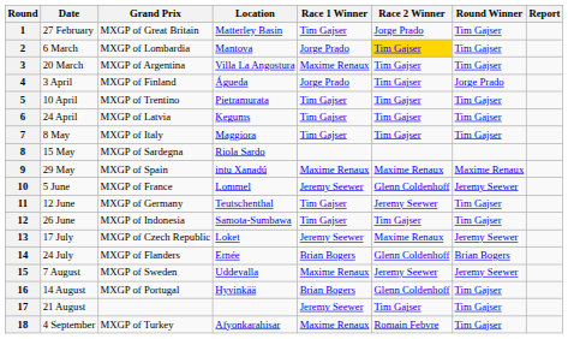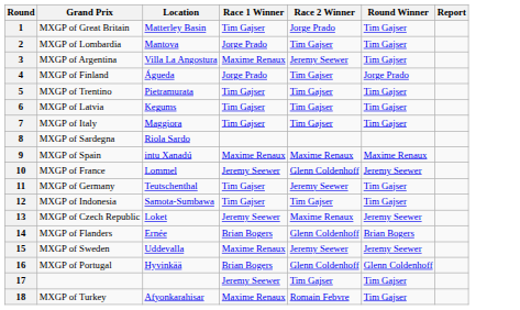 <table class="wikitable" style="font-size: 85%;">
 <tr>
 <th>Round</th>
-<th>Date</th>
 <th>Grand Prix</th>
 <th>Location</th>
 <th>Race 1 Winner</th>
 <th>Race 2 Winner</th>
 <th>Round Winner</th>
 <th>Report</th>
 </tr>
 <tr>
 <th>1</th>
-<td>27 February</td>
 <td> MXGP of Great Britain</td>
 <td><a href='#'>Matterley Basin</a></td>
 <td> <a href='#'>Tim Gajser</a></td>
 <td> <a href='#'>Jorge Prado</a></td>
 <td> <a href='#'>Tim Gajser</a></td>
 <td></td>
 </tr>
 <tr>
 <th>2</th>
-<td>6 March</td>
 <td> MXGP of Lombardia</td>
 <td><a href='#'>Mantova</a></td>
 <td> <a href='#'>Jorge Prado</a></td>
-<td style="background: gold;"> <a href='#'>Tim Gajser</a></td>
+<td> <a href='#'>Tim Gajser</a></td>
 <td> <a href='#'>Tim Gajser</a></td>
 <td></td>
 </tr>
 <tr>
 <th>3</th>
-<td>20 March</td>
 <td> MXGP of Argentina</td>
 <td><a href='#'>Villa La Angostura</a></td>
 <td> <a href='#'>Maxime Renaux</a></td>
-<td> <a href='#'>Tim Gajser</a></td>
+<td> <a href='#'>Jeremy Seewer</a></td>
 <td> <a href='#'>Tim Gajser</a></td>
 <td></td>
 </tr>
 <tr>
 <th>4</th>
-<td>3 April</td>
 <td> MXGP of Finland</td>
 <td><a href='#'>Águeda</a></td>
 <td> <a href='#'>Jorge Prado</a></td>
 <td> <a href='#'>Tim Gajser</a></td>
 <td> <a href='#'>Jorge Prado</a></td>
 <td></td>
 </tr>
 <tr>
 <th>5</th>
-<td>10 April</td>
 <td> MXGP of Trentino</td>
 <td><a href='#'>Pietramurata</a></td>
 <td> <a href='#'>Tim Gajser</a></td>
 <td> <a href='#'>Tim Gajser</a></td>
 <td> <a href='#'>Tim Gajser</a></td>
 <td></td>
 </tr>
 <tr>
 <th>6</th>
-<td>24 April</td>
 <td> MXGP of Latvia</td>
 <td><a href='#'>Ķegums</a></td>
 <td> <a href='#'>Tim Gajser</a></td>
 <td> <a href='#'>Tim Gajser</a></td>
 <td> <a href='#'>Tim Gajser</a></td>
 <td></td>
 </tr>
 <tr>
 <th>7</th>
-<td>8 May</td>
 <td> MXGP of Italy</td>
 <td><a href='#'>Maggiora</a></td>
 <td> <a href='#'>Tim Gajser</a></td>
 <td> <a href='#'>Tim Gajser</a></td>
 <td> <a href='#'>Tim Gajser</a></td>
 <td></td>
 </tr>
 <tr>
 <th>8</th>
-<td>15 May</td>
 <td> MXGP of Sardegna</td>
 <td><a href='#'>Riola Sardo</a></td>
 <td></td>
 <td></td>
 <td></td>
 <td></td>
 </tr>
 <tr>
 <th>9</th>
-<td>29 May</td>
 <td> MXGP of Spain</td>
 <td><a href='#'>intu Xanadú</a></td>
 <td> <a href='#'>Maxime Renaux</a></td>
 <td> <a href='#'>Maxime Renaux</a></td>
 <td> <a href='#'>Maxime Renaux</a></td>
 <td></td>
 </tr>
 <tr>
 <th>10</th>
-<td>5 June</td>
 <td> MXGP of France</td>
 <td><a href='#'>Lommel</a></td>
 <td> <a href='#'>Jeremy Seewer</a></td>
 <td> <a href='#'>Glenn Coldenhoff</a></td>
 <td> <a href='#'>Jeremy Seewer</a></td>
 <td></td>
 </tr>
 <tr>
 <th>11</th>
-<td>12 June</td>
 <td> MXGP of Germany</td>
 <td><a href='#'>Teutschenthal</a></td>
 <td> <a href='#'>Tim Gajser</a></td>
 <td> <a href='#'>Jeremy Seewer</a></td>
 <td> <a href='#'>Tim Gajser</a></td>
 <td></td>
 </tr>
 <tr>
 <th>12</th>
-<td>26 June</td>
 <td> MXGP of Indonesia</td>
 <td><a href='#'>Samota-Sumbawa</a></td>
 <td> <a href='#'>Tim Gajser</a></td>
 <td> <a href='#'>Tim Gajser</a></td>
 <td> <a href='#'>Tim Gajser</a></td>
 <td></td>
 </tr>
 <tr>
 <th>13</th>
-<td>17 July</td>
 <td> MXGP of Czech Republic</td>
 <td><a href='#'>Loket</a></td>
 <td> <a href='#'>Jeremy Seewer</a></td>
 <td> <a href='#'>Maxime Renaux</a></td>
 <td> <a href='#'>Jeremy Seewer</a></td>
 <td></td>
 </tr>
 <tr>
 <th>14</th>
-<td>24 July</td>
 <td> MXGP of Flanders</td>
 <td><a href='#'>Ernée</a></td>
 <td> <a href='#'>Brian Bogers</a></td>
 <td> <a href='#'>Glenn Coldenhoff</a></td>
 <td> <a href='#'>Brian Bogers</a></td>
 <td></td>
 </tr>
 <tr>
 <th>15</th>
-<td>7 August</td>
 <td> MXGP of Sweden</td>
 <td><a href='#'>Uddevalla</a></td>
 <td> <a href='#'>Maxime Renaux</a></td>
 <td> <a href='#'>Jeremy Seewer</a></td>
 <td> <a href='#'>Jeremy Seewer</a></td>
 <td></td>
 </tr>
 <tr>
 <th>16</th>
-<td>14 August</td>
 <td> MXGP of Portugal</td>
 <td><a href='#'>Hyvinkää</a></td>
 <td> <a href='#'>Brian Bogers</a></td>
 <td> <a href='#'>Glenn Coldenhoff</a></td>
-<td> <a href='#'>Tim Gajser</a></td>
+<td> <a href='#'>Glenn Coldenhoff</a></td>
 <td></td>
 </tr>
 <tr>
 <th>17</th>
-<td>21 August</td>
 <td></td>
 <td></td>
 <td> <a href='#'>Jeremy Seewer</a></td>
 <td> <a href='#'>Tim Gajser</a></td>
 <td> <a href='#'>Tim Gajser</a></td>
 <td></td>
 </tr>
 <tr>
 <th>18</th>
-<td>4 September</td>
 <td> MXGP of Turkey</td>
 <td><a href='#'>Afyonkarahisar</a></td>
 <td> <a href='#'>Maxime Renaux</a></td>
 <td> <a href='#'>Romain Febvre</a></td>
 <td> <a href='#'>Tim Gajser</a></td>
 <td></td>
 </tr>
 </table>
